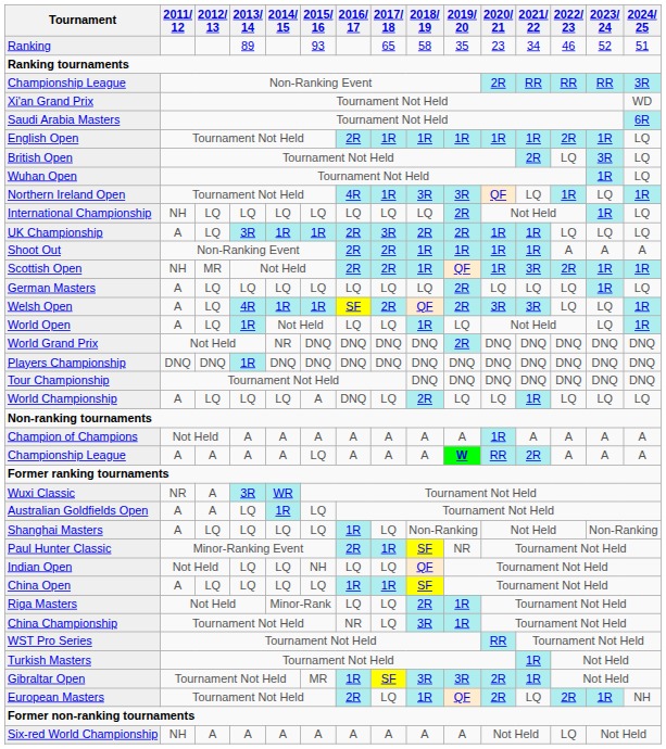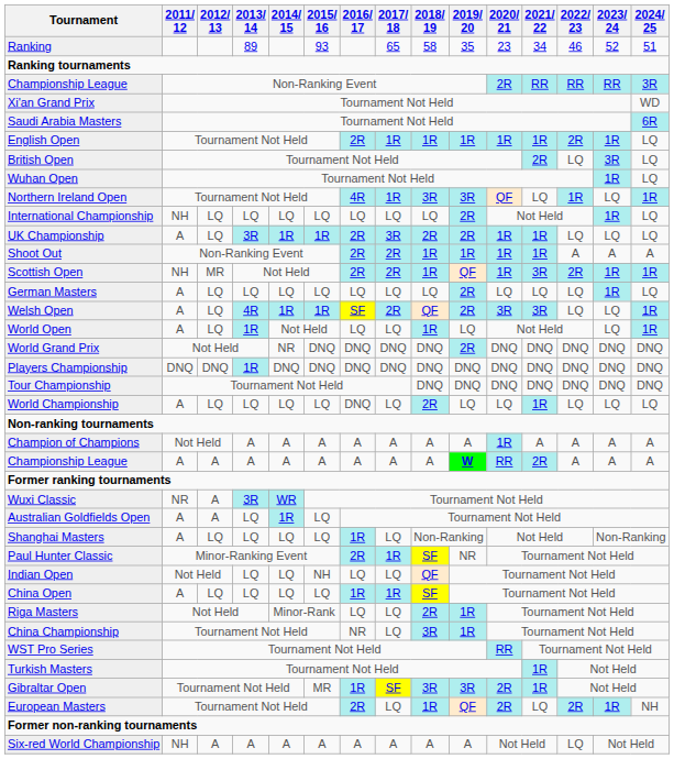 <table class="wikitable" style="font-size:85%;">
 <tr>
 <th>Tournament</th>
 <th><a href='#'>2011/<br>12</a></th>
 <th><a href='#'>2012/<br>13</a></th>
 <th><a href='#'>2013/<br>14</a></th>
 <th><a href='#'>2014/<br>15</a></th>
 <th><a href='#'>2015/<br>16</a></th>
 <th><a href='#'>2016/<br>17</a></th>
 <th><a href='#'>2017/<br>18</a></th>
 <th><a href='#'>2018/<br>19</a></th>
 <th><a href='#'>2019/<br>20</a></th>
 <th><a href='#'>2020/<br>21</a></th>
 <th><a href='#'>2021/<br>22</a></th>
 <th><a href='#'>2022/<br>23</a></th>
 <th><a href='#'>2023/<br>24</a></th>
 <th><a href='#'>2024/<br>25</a></th>
 </tr>
 <tr>
 <td style="background:#EFEFEF;"><a href='#'>Ranking</a></td>
 <td align="center"></td>
 <td align="center"></td>
 <td align="center"><a href='#'>89</a></td>
 <td align="center"></td>
 <td align="center"><a href='#'>93</a></td>
 <td align="center"></td>
 <td align="center"><a href='#'>65</a></td>
 <td align="center"><a href='#'>58</a></td>
 <td align="center"><a href='#'>35</a></td>
 <td align="center"><a href='#'>23</a></td>
 <td align="center"><a href='#'>34</a></td>
 <td align="center"><a href='#'>46</a></td>
 <td align="center"><a href='#'>52</a></td>
 <td align="center"><a href='#'>51</a></td>
 </tr>
 <tr>
 <td colspan="20"><strong>Ranking tournaments</strong></td>
 </tr>
 <tr>
 <td style="background:#EFEFEF;"><a href='#'>Championship League</a></td>
 <td align="center" colspan="9" style="color:#555555;">Non-Ranking Event</td>
 <td align="center" style="background:#afeeee;"><a href='#'>2R</a></td>
 <td align="center" style="background:#afeeee;"><a href='#'>RR</a></td>
 <td align="center" style="background:#afeeee;"><a href='#'>RR</a></td>
 <td align="center" style="background:#afeeee;"><a href='#'>RR</a></td>
 <td align="center" style="background:#afeeee;"><a href='#'>3R</a></td>
 </tr>
 <tr>
 <td style="background:#EFEFEF;"><a href='#'>Xi'an Grand Prix</a></td>
 <td align="center" colspan="13" style="color:#555555;">Tournament Not Held</td>
 <td align="center" style="color:#555555;">WD</td>
 </tr>
 <tr>
 <td style="background:#EFEFEF;"><a href='#'>Saudi Arabia Masters</a></td>
 <td align="center" colspan="13" style="color:#555555;">Tournament Not Held</td>
 <td align="center" style="background:#afeeee;"><a href='#'>6R</a></td>
 </tr>
 <tr>
 <td style="background:#EFEFEF;"><a href='#'>English Open</a></td>
 <td align="center" colspan="5" style="color:#555555;">Tournament Not Held</td>
 <td align="center" style="background:#afeeee;"><a href='#'>2R</a></td>
 <td align="center" style="background:#afeeee;"><a href='#'>1R</a></td>
 <td align="center" style="background:#afeeee;"><a href='#'>1R</a></td>
 <td align="center" style="background:#afeeee;"><a href='#'>1R</a></td>
 <td align="center" style="background:#afeeee;"><a href='#'>1R</a></td>
 <td align="center" style="background:#afeeee;"><a href='#'>1R</a></td>
 <td align="center" style="background:#afeeee;"><a href='#'>2R</a></td>
 <td align="center" style="background:#afeeee;"><a href='#'>1R</a></td>
 <td align="center" style="color:#555555;">LQ</td>
 </tr>
 <tr>
 <td style="background:#EFEFEF;"><a href='#'>British Open</a></td>
 <td align="center" colspan="10" style="color:#555555;">Tournament Not Held</td>
 <td align="center" style="background:#afeeee;"><a href='#'>2R</a></td>
 <td align="center" style="color:#555555;">LQ</td>
 <td align="center" style="background:#afeeee;"><a href='#'>3R</a></td>
 <td align="center" style="color:#555555;">LQ</td>
 </tr>
 <tr>
 <td style="background:#EFEFEF;"><a href='#'>Wuhan Open</a></td>
 <td align="center" colspan="12" style="color:#555555;">Tournament Not Held</td>
 <td align="center" style="background:#afeeee;"><a href='#'>1R</a></td>
 <td align="center" style="color:#555555;">LQ</td>
 </tr>
 <tr>
 <td style="background:#EFEFEF;"><a href='#'>Northern Ireland Open</a></td>
 <td align="center" colspan="5" style="color:#555555;">Tournament Not Held</td>
 <td align="center" style="background:#afeeee;"><a href='#'>4R</a></td>
 <td align="center" style="background:#afeeee;"><a href='#'>1R</a></td>
 <td align="center" style="background:#afeeee;"><a href='#'>3R</a></td>
 <td align="center" style="background:#afeeee;"><a href='#'>3R</a></td>
 <td align="center" style="background:#ffebcd;"><a href='#'>QF</a></td>
 <td align="center" style="color:#555555;">LQ</td>
 <td align="center" style="background:#afeeee;"><a href='#'>1R</a></td>
 <td align="center" style="color:#555555;">LQ</td>
 <td align="center" style="background:#afeeee;"><a href='#'>1R</a></td>
 </tr>
 <tr>
 <td style="background:#EFEFEF;"><a href='#'>International Championship</a></td>
 <td align="center" style="color:#555555;">NH</td>
 <td align="center" style="color:#555555;">LQ</td>
 <td align="center" style="color:#555555;">LQ</td>
 <td align="center" style="color:#555555;">LQ</td>
 <td align="center" style="color:#555555;">LQ</td>
 <td align="center" style="color:#555555;">LQ</td>
 <td align="center" style="color:#555555;">LQ</td>
 <td align="center" style="color:#555555;">LQ</td>
 <td align="center" style="background:#afeeee;"><a href='#'>2R</a></td>
 <td align="center" colspan="3" style="color:#555555;">Not Held</td>
 <td align="center" style="background:#afeeee;"><a href='#'>1R</a></td>
 <td align="center" style="color:#555555;">LQ</td>
 </tr>
 <tr>
 <td style="background:#EFEFEF;"><a href='#'>UK Championship</a></td>
 <td align="center" style="color:#555555;">A</td>
 <td align="center" style="color:#555555;">LQ</td>
 <td align="center" style="background:#afeeee;"><a href='#'>3R</a></td>
 <td align="center" style="background:#afeeee;"><a href='#'>1R</a></td>
 <td align="center" style="background:#afeeee;"><a href='#'>1R</a></td>
 <td align="center" style="background:#afeeee;"><a href='#'>2R</a></td>
 <td align="center" style="background:#afeeee;"><a href='#'>3R</a></td>
 <td align="center" style="background:#afeeee;"><a href='#'>2R</a></td>
 <td align="center" style="background:#afeeee;"><a href='#'>2R</a></td>
 <td align="center" style="background:#afeeee;"><a href='#'>1R</a></td>
 <td align="center" style="background:#afeeee;"><a href='#'>1R</a></td>
 <td align="center" style="color:#555555;">LQ</td>
 <td align="center" style="color:#555555;">LQ</td>
 <td align="center" style="color:#555555;">LQ</td>
 </tr>
 <tr>
 <td style="background:#EFEFEF;"><a href='#'>Shoot Out</a></td>
 <td align="center" colspan="5" style="color:#555555;">Non-Ranking Event</td>
 <td align="center" style="background:#afeeee;"><a href='#'>2R</a></td>
 <td align="center" style="background:#afeeee;"><a href='#'>2R</a></td>
 <td align="center" style="background:#afeeee;"><a href='#'>1R</a></td>
 <td align="center" style="background:#afeeee;"><a href='#'>1R</a></td>
 <td align="center" style="background:#afeeee;"><a href='#'>1R</a></td>
 <td align="center" style="background:#afeeee;"><a href='#'>1R</a></td>
 <td align="center" style="color:#555555;">A</td>
 <td align="center" style="color:#555555;">A</td>
 <td align="center" style="color:#555555;">A</td>
 </tr>
 <tr>
 <td style="background:#EFEFEF;"><a href='#'>Scottish Open</a></td>
 <td align="center" style="color:#555555;">NH</td>
 <td align="center" style="color:#555555;">MR</td>
 <td align="center" colspan="3" style="color:#555555;">Not Held</td>
 <td align="center" style="background:#afeeee;"><a href='#'>2R</a></td>
 <td align="center" style="background:#afeeee;"><a href='#'>2R</a></td>
 <td align="center" style="background:#afeeee;"><a href='#'>1R</a></td>
 <td align="center" style="background:#ffebcd;"><a href='#'>QF</a></td>
 <td align="center" style="background:#afeeee;"><a href='#'>1R</a></td>
 <td align="center" style="background:#afeeee;"><a href='#'>3R</a></td>
 <td align="center" style="background:#afeeee;"><a href='#'>2R</a></td>
 <td align="center" style="background:#afeeee;"><a href='#'>1R</a></td>
 <td align="center" style="background:#afeeee;"><a href='#'>1R</a></td>
 </tr>
 <tr>
 <td style="background:#EFEFEF;"><a href='#'>German Masters</a></td>
 <td align="center" style="color:#555555;">A</td>
 <td align="center" style="color:#555555;">LQ</td>
 <td align="center" style="color:#555555;">LQ</td>
 <td align="center" style="color:#555555;">LQ</td>
 <td align="center" style="color:#555555;">LQ</td>
 <td align="center" style="color:#555555;">LQ</td>
 <td align="center" style="color:#555555;">LQ</td>
 <td align="center" style="color:#555555;">LQ</td>
 <td align="center" style="background:#afeeee;"><a href='#'>2R</a></td>
 <td align="center" style="color:#555555;">LQ</td>
 <td align="center" style="color:#555555;">LQ</td>
 <td align="center" style="color:#555555;">LQ</td>
 <td align="center" style="background:#afeeee;"><a href='#'>1R</a></td>
 <td align="center" style="color:#555555;">LQ</td>
 </tr>
 <tr>
 <td style="background:#EFEFEF;"><a href='#'>Welsh Open</a></td>
 <td align="center" style="color:#555555;">A</td>
 <td align="center" style="color:#555555;">LQ</td>
 <td align="center" style="background:#afeeee;"><a href='#'>4R</a></td>
 <td align="center" style="background:#afeeee;"><a href='#'>1R</a></td>
 <td align="center" style="background:#afeeee;"><a href='#'>1R</a></td>
 <td align="center" style="background:yellow;"><a href='#'>SF</a></td>
 <td align="center" style="background:#afeeee;"><a href='#'>2R</a></td>
 <td align="center" style="background:#ffebcd;"><a href='#'>QF</a></td>
 <td align="center" style="background:#afeeee;"><a href='#'>2R</a></td>
 <td align="center" style="background:#afeeee;"><a href='#'>3R</a></td>
 <td align="center" style="background:#afeeee;"><a href='#'>3R</a></td>
 <td align="center" style="color:#555555;">LQ</td>
 <td align="center" style="color:#555555;">LQ</td>
 <td align="center" style="background:#afeeee;"><a href='#'>1R</a></td>
 </tr>
 <tr>
 <td style="background:#EFEFEF;"><a href='#'>World Open</a></td>
 <td align="center" style="color:#555555;">A</td>
 <td align="center" style="color:#555555;">LQ</td>
 <td align="center" style="background:#afeeee;"><a href='#'>1R</a></td>
 <td align="center" colspan="2" style="color:#555555;">Not Held</td>
 <td align="center" style="color:#555555;">LQ</td>
 <td align="center" style="color:#555555;">LQ</td>
 <td align="center" style="background:#afeeee;"><a href='#'>1R</a></td>
 <td align="center" style="color:#555555;">LQ</td>
 <td align="center" colspan="3" style="color:#555555;">Not Held</td>
 <td align="center" style="color:#555555;">LQ</td>
 <td align="center" style="background:#afeeee;"><a href='#'>1R</a></td>
 </tr>
 <tr>
 <td style="background:#EFEFEF;"><a href='#'>World Grand Prix</a></td>
 <td align="center" colspan="3" style="color:#555555;">Not Held</td>
 <td align="center" style="color:#555555;">NR</td>
 <td align="center" style="color:#555555;">DNQ</td>
 <td align="center" style="color:#555555;">DNQ</td>
 <td align="center" style="color:#555555;">DNQ</td>
 <td align="center" style="color:#555555;">DNQ</td>
 <td align="center" style="background:#afeeee;"><a href='#'>2R</a></td>
 <td align="center" style="color:#555555;">DNQ</td>
 <td align="center" style="color:#555555;">DNQ</td>
 <td align="center" style="color:#555555;">DNQ</td>
 <td align="center" style="color:#555555;">DNQ</td>
 <td align="center" style="color:#555555;">DNQ</td>
 </tr>
 <tr>
 <td style="background:#EFEFEF;"><a href='#'>Players Championship</a></td>
 <td align="center" style="color:#555555;">DNQ</td>
 <td align="center" style="color:#555555;">DNQ</td>
 <td align="center" style="background:#afeeee;"><a href='#'>1R</a></td>
 <td align="center" style="color:#555555;">DNQ</td>
 <td align="center" style="color:#555555;">DNQ</td>
 <td align="center" style="color:#555555;">DNQ</td>
 <td align="center" style="color:#555555;">DNQ</td>
 <td align="center" style="color:#555555;">DNQ</td>
 <td align="center" style="color:#555555;">DNQ</td>
 <td align="center" style="color:#555555;">DNQ</td>
 <td align="center" style="color:#555555;">DNQ</td>
 <td align="center" style="color:#555555;">DNQ</td>
 <td align="center" style="color:#555555;">DNQ</td>
 <td align="center" style="color:#555555;">DNQ</td>
 </tr>
 <tr>
 <td style="background:#EFEFEF;"><a href='#'>Tour Championship</a></td>
 <td align="center" colspan="7" style="color:#555555;">Tournament Not Held</td>
 <td align="center" style="color:#555555;">DNQ</td>
 <td align="center" style="color:#555555;">DNQ</td>
 <td align="center" style="color:#555555;">DNQ</td>
 <td align="center" style="color:#555555;">DNQ</td>
 <td align="center" style="color:#555555;">DNQ</td>
 <td align="center" style="color:#555555;">DNQ</td>
 <td align="center" style="color:#555555;">DNQ</td>
 </tr>
 <tr>
 <td style="background:#EFEFEF;"><a href='#'>World Championship</a></td>
 <td align="center" style="color:#555555;">A</td>
 <td align="center" style="color:#555555;">LQ</td>
 <td align="center" style="color:#555555;">LQ</td>
 <td align="center" style="color:#555555;">LQ</td>
-<td align="center" style="color:#555555;">A</td>
+<td align="center" style="color:#555555;">LQ</td>
 <td align="center" style="color:#555555;">DNQ</td>
 <td align="center" style="color:#555555;">LQ</td>
 <td align="center" style="background:#afeeee;"><a href='#'>2R</a></td>
 <td align="center" style="color:#555555;">LQ</td>
 <td align="center" style="color:#555555;">LQ</td>
 <td align="center" style="background:#afeeee;"><a href='#'>1R</a></td>
 <td align="center" style="color:#555555;">LQ</td>
 <td align="center" style="color:#555555;">LQ</td>
 <td align="center" style="color:#555555;">LQ</td>
 </tr>
 <tr>
 <td colspan="20"><strong>Non-ranking tournaments</strong></td>
 </tr>
 <tr>
 <td style="background:#EFEFEF;"><a href='#'>Champion of Champions</a></td>
 <td align="center" colspan="2" style="color:#555555;">Not Held</td>
 <td align="center" style="color:#555555;">A</td>
 <td align="center" style="color:#555555;">A</td>
 <td align="center" style="color:#555555;">A</td>
 <td align="center" style="color:#555555;">A</td>
 <td align="center" style="color:#555555;">A</td>
 <td align="center" style="color:#555555;">A</td>
 <td align="center" style="color:#555555;">A</td>
 <td align="center" style="background:#afeeee;"><a href='#'>1R</a></td>
 <td align="center" style="color:#555555;">A</td>
 <td align="center" style="color:#555555;">A</td>
 <td align="center" style="color:#555555;">A</td>
 <td align="center" style="color:#555555;">A</td>
 </tr>
 <tr>
 <td style="background:#EFEFEF;"><a href='#'>Championship League</a></td>
 <td align="center" style="color:#555555;">A</td>
 <td align="center" style="color:#555555;">A</td>
 <td align="center" style="color:#555555;">A</td>
 <td align="center" style="color:#555555;">A</td>
-<td align="center" style="color:#555555;">LQ</td>
+<td align="center" style="color:#555555;">A</td>
 <td align="center" style="color:#555555;">A</td>
 <td align="center" style="color:#555555;">A</td>
 <td align="center" style="color:#555555;">A</td>
 <td align="center" style="background:#00ff00;"><a href='#'><strong>W</strong></a></td>
 <td align="center" style="background:#afeeee;"><a href='#'>RR</a></td>
 <td align="center" style="background:#afeeee;"><a href='#'>2R</a></td>
 <td align="center" style="color:#555555;">A</td>
 <td align="center" style="color:#555555;">A</td>
 <td align="center" style="color:#555555;">A</td>
 </tr>
 <tr>
 <td colspan="20"><strong>Former ranking tournaments</strong></td>
 </tr>
 <tr>
 <td style="background:#EFEFEF;"><a href='#'>Wuxi Classic</a></td>
 <td align="center" style="color:#555555;">NR</td>
 <td align="center" style="color:#555555;">A</td>
 <td align="center" style="background:#afeeee;"><a href='#'>3R</a></td>
 <td align="center" style="background:#afeeee;"><a href='#'>WR</a></td>
 <td align="center" colspan="20" style="color:#555555;">Tournament Not Held</td>
 </tr>
 <tr>
 <td style="background:#EFEFEF;"><a href='#'>Australian Goldfields Open</a></td>
 <td align="center" style="color:#555555;">A</td>
 <td align="center" style="color:#555555;">A</td>
 <td align="center" style="color:#555555;">LQ</td>
 <td align="center" style="background:#afeeee;"><a href='#'>1R</a></td>
 <td align="center" style="color:#555555;">LQ</td>
 <td align="center" colspan="20" style="color:#555555;">Tournament Not Held</td>
 </tr>
 <tr>
 <td style="background:#EFEFEF;"><a href='#'>Shanghai Masters</a></td>
 <td align="center" style="color:#555555;">A</td>
 <td align="center" style="color:#555555;">LQ</td>
 <td align="center" style="color:#555555;">LQ</td>
 <td align="center" style="color:#555555;">LQ</td>
 <td align="center" style="color:#555555;">LQ</td>
 <td align="center" style="background:#afeeee;"><a href='#'>1R</a></td>
 <td align="center" style="color:#555555;">LQ</td>
 <td align="center" colspan="2" style="color:#555555;">Non-Ranking</td>
 <td align="center" colspan="3" style="color:#555555;">Not Held</td>
 <td align="center" colspan="2" style="color:#555555;">Non-Ranking</td>
 </tr>
 <tr>
 <td style="background:#EFEFEF;"><a href='#'>Paul Hunter Classic</a></td>
 <td align="center" colspan="5" style="color:#555555;">Minor-Ranking Event</td>
 <td align="center" style="background:#afeeee;"><a href='#'>2R</a></td>
 <td align="center" style="background:#afeeee;"><a href='#'>1R</a></td>
 <td align="center" style="background:yellow;"><a href='#'>SF</a></td>
 <td align="center" style="color:#555555;">NR</td>
 <td align="center" colspan="20" style="color:#555555;">Tournament Not Held</td>
 </tr>
 <tr>
 <td style="background:#EFEFEF;"><a href='#'>Indian Open</a></td>
 <td align="center" colspan="2" style="color:#555555;">Not Held</td>
 <td align="center" style="color:#555555;">LQ</td>
 <td align="center" style="color:#555555;">LQ</td>
 <td align="center" style="color:#555555;">NH</td>
 <td align="center" style="color:#555555;">LQ</td>
 <td align="center" style="color:#555555;">LQ</td>
 <td align="center" style="background:#ffebcd;"><a href='#'>QF</a></td>
 <td align="center" colspan="20" style="color:#555555;">Tournament Not Held</td>
 </tr>
 <tr>
 <td style="background:#EFEFEF;"><a href='#'>China Open</a></td>
 <td align="center" style="color:#555555;">A</td>
 <td align="center" style="color:#555555;">LQ</td>
 <td align="center" style="color:#555555;">LQ</td>
 <td align="center" style="color:#555555;">LQ</td>
 <td align="center" style="color:#555555;">LQ</td>
 <td align="center" style="background:#afeeee;"><a href='#'>1R</a></td>
 <td align="center" style="background:#afeeee;"><a href='#'>1R</a></td>
 <td align="center" style="background:yellow;"><a href='#'>SF</a></td>
 <td align="center" colspan="20" style="color:#555555;">Tournament Not Held</td>
 </tr>
 <tr>
 <td style="background:#EFEFEF;"><a href='#'>Riga Masters</a></td>
 <td align="center" colspan="3" style="color:#555555;">Not Held</td>
 <td align="center" colspan="2" style="color:#555555;">Minor-Rank</td>
 <td align="center" style="color:#555555;">LQ</td>
 <td align="center" style="color:#555555;">LQ</td>
 <td align="center" style="background:#afeeee;"><a href='#'>2R</a></td>
 <td align="center" style="background:#afeeee;"><a href='#'>1R</a></td>
 <td align="center" colspan="20" style="color:#555555;">Tournament Not Held</td>
 </tr>
 <tr>
 <td style="background:#EFEFEF;"><a href='#'>China Championship</a></td>
 <td align="center" colspan="5" style="color:#555555;">Tournament Not Held</td>
 <td align="center" style="color:#555555;">NR</td>
 <td align="center" style="color:#555555;">LQ</td>
 <td align="center" style="background:#afeeee;"><a href='#'>3R</a></td>
 <td align="center" style="background:#afeeee;"><a href='#'>1R</a></td>
 <td align="center" colspan="20" style="color:#555555;">Tournament Not Held</td>
 </tr>
 <tr>
 <td style="background:#EFEFEF;"><a href='#'>WST Pro Series</a></td>
 <td align="center" colspan="9" style="color:#555555;">Tournament Not Held</td>
 <td align="center" style="background:#afeeee;"><a href='#'>RR</a></td>
 <td align="center" colspan="20" style="color:#555555;">Tournament Not Held</td>
 </tr>
 <tr>
 <td style="background:#EFEFEF;"><a href='#'>Turkish Masters</a></td>
 <td align="center" colspan="10" style="color:#555555;">Tournament Not Held</td>
 <td align="center" style="background:#afeeee;"><a href='#'>1R</a></td>
 <td align="center" colspan="3" style="color:#555555;">Not Held</td>
 </tr>
 <tr>
 <td style="background:#EFEFEF;"><a href='#'>Gibraltar Open</a></td>
 <td align="center" colspan="4" style="color:#555555;">Tournament Not Held</td>
 <td align="center" style="color:#555555;">MR</td>
 <td align="center" style="background:#afeeee;"><a href='#'>1R</a></td>
 <td align="center" style="background:yellow;"><a href='#'>SF</a></td>
 <td align="center" style="background:#afeeee;"><a href='#'>3R</a></td>
 <td align="center" style="background:#afeeee;"><a href='#'>3R</a></td>
 <td align="center" style="background:#afeeee;"><a href='#'>2R</a></td>
 <td align="center" style="background:#afeeee;"><a href='#'>1R</a></td>
 <td align="center" colspan="3" style="color:#555555;">Not Held</td>
 </tr>
 <tr>
 <td style="background:#EFEFEF;"><a href='#'>European Masters</a></td>
 <td align="center" colspan="5" style="color:#555555;">Tournament Not Held</td>
 <td align="center" style="background:#afeeee;"><a href='#'>2R</a></td>
 <td align="center" style="color:#555555;">LQ</td>
 <td align="center" style="background:#afeeee;"><a href='#'>1R</a></td>
 <td align="center" style="background:#ffebcd;"><a href='#'>QF</a></td>
 <td align="center" style="background:#afeeee;"><a href='#'>2R</a></td>
 <td align="center" style="color:#555555;">LQ</td>
 <td align="center" style="background:#afeeee;"><a href='#'>2R</a></td>
 <td align="center" style="background:#afeeee;"><a href='#'>1R</a></td>
 <td align="center" style="color:#555555;">NH</td>
 </tr>
 <tr>
 <td colspan="20"><strong>Former non-ranking tournaments</strong></td>
 </tr>
 <tr>
 <td style="background:#EFEFEF;"><a href='#'>Six-red World Championship</a></td>
 <td align="center" style="color:#555555;">NH</td>
 <td align="center" style="color:#555555;">A</td>
 <td align="center" style="color:#555555;">A</td>
 <td align="center" style="color:#555555;">A</td>
 <td align="center" style="color:#555555;">A</td>
 <td align="center" style="color:#555555;">A</td>
 <td align="center" style="color:#555555;">A</td>
 <td align="center" style="color:#555555;">A</td>
 <td align="center" style="color:#555555;">A</td>
 <td align="center" colspan="2" style="color:#555555;">Not Held</td>
 <td align="center" style="color:#555555;">LQ</td>
 <td align="center" colspan="2" style="color:#555555;">Not Held</td>
 </tr>
 </table>
